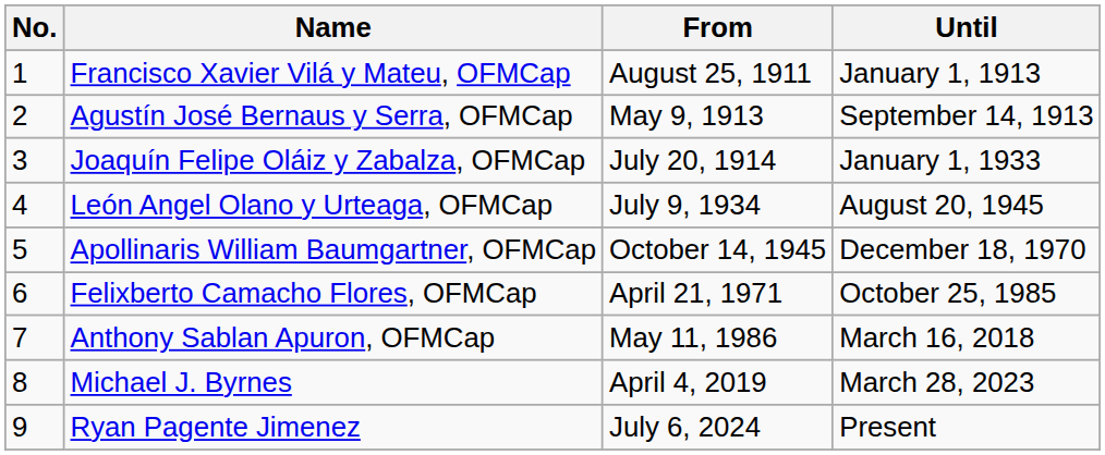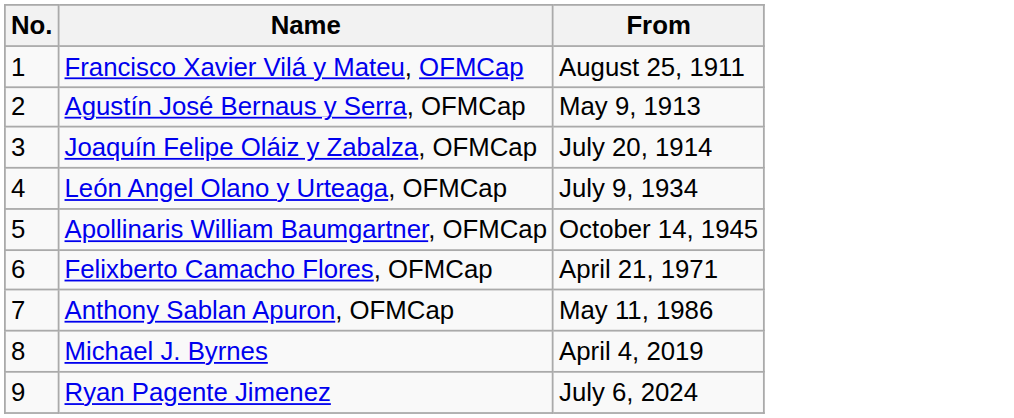 <table class="wikitable" style="font-size:90%;">
 <tr>
 <th>No.</th>
 <th>Name</th>
 <th>From</th>
-<th>Until</th>
 </tr>
 <tr>
 <td>1</td>
 <td><a href='#'>Francisco Xavier Vilá y Mateu</a>, <a href='#'>OFMCap</a></td>
 <td>August 25, 1911</td>
-<td>January 1, 1913</td>
 </tr>
 <tr>
 <td>2</td>
 <td><a href='#'>Agustín José Bernaus y Serra</a>, OFMCap</td>
 <td>May 9, 1913</td>
-<td>September 14, 1913</td>
 </tr>
 <tr>
 <td>3</td>
 <td><a href='#'>Joaquín Felipe Oláiz y Zabalza</a>, OFMCap</td>
 <td>July 20, 1914</td>
-<td>January 1, 1933</td>
 </tr>
 <tr>
 <td>4</td>
 <td><a href='#'>León Angel Olano y Urteaga</a>, OFMCap</td>
 <td>July 9, 1934</td>
-<td>August 20, 1945</td>
 </tr>
 <tr>
 <td>5</td>
 <td><a href='#'>Apollinaris William Baumgartner</a>, OFMCap</td>
 <td>October 14, 1945</td>
-<td>December 18, 1970</td>
 </tr>
 <tr>
 <td>6</td>
 <td><a href='#'>Felixberto Camacho Flores</a>, OFMCap</td>
 <td>April 21, 1971</td>
-<td>October 25, 1985</td>
 </tr>
 <tr>
 <td>7</td>
 <td><a href='#'>Anthony Sablan Apuron</a>, OFMCap</td>
 <td>May 11, 1986</td>
-<td>March 16, 2018</td>
 </tr>
 <tr>
 <td>8</td>
 <td><a href='#'>Michael J. Byrnes</a></td>
 <td>April 4, 2019</td>
-<td>March 28, 2023</td>
 </tr>
 <tr>
 <td>9</td>
 <td><a href='#'>Ryan Pagente Jimenez</a></td>
 <td>July 6, 2024</td>
-<td>Present</td>
 </tr>
 </table>
